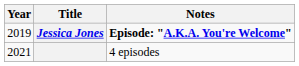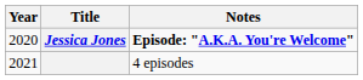 <table class="wikitable plainrowheaders sortable">
 <tr>
 <th scope="col">Year</th>
 <th scope="col">Title</th>
 <th scope="col" class="unsortable">Notes</th>
 </tr>
 <tr>
-<td>2019</td>
+<td>2020</td>
 <th scope="row"><em><a href='#'>Jessica Jones</a></em></th>
 <td><strong>Episode: "<a href='#'>A.K.A. You're Welcome</a>"</strong></td>
 </tr>
 <tr>
 <td>2021</td>
 <th scope="row"><em></em></th>
 <td>4 episodes</td>
 </tr>
 </table>
